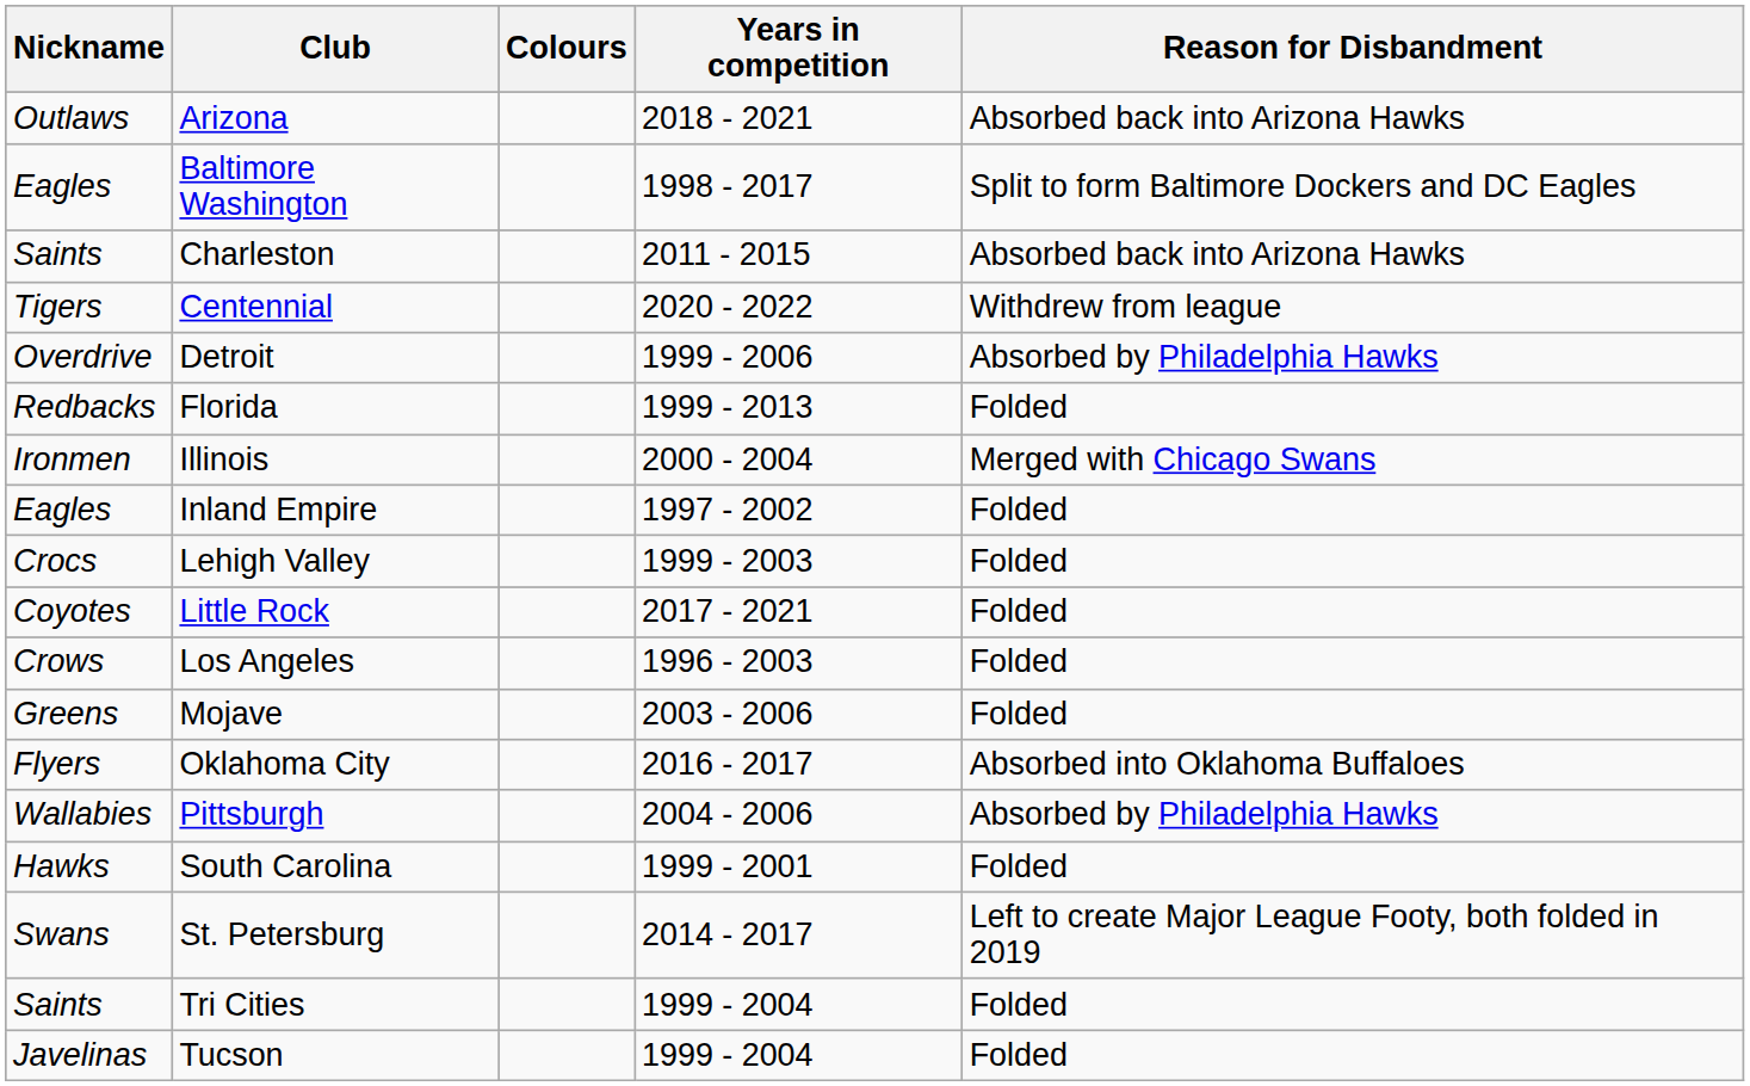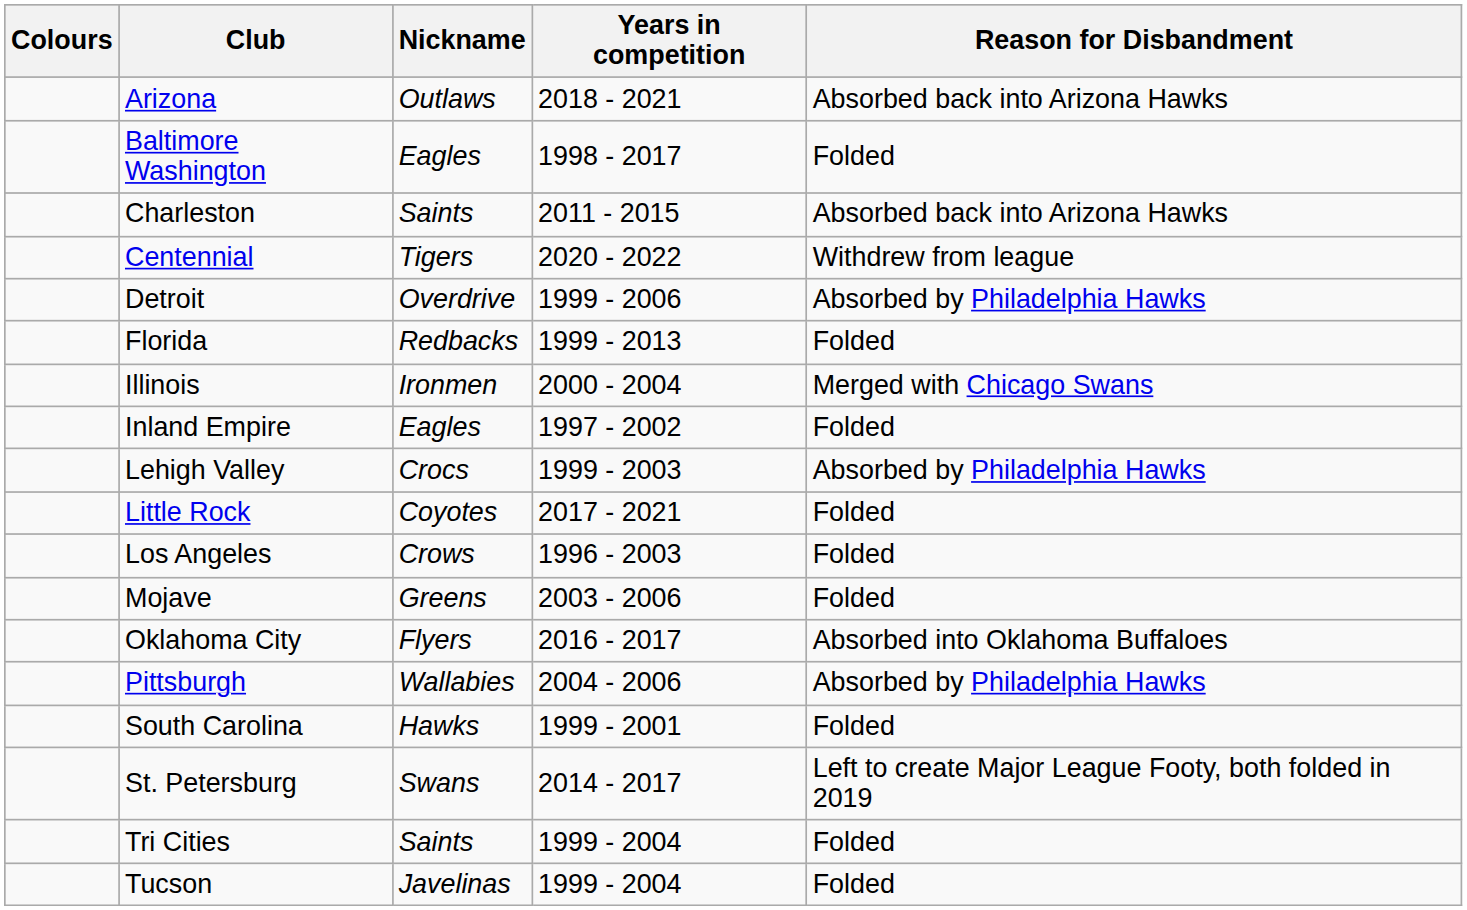 <table class="wikitable">
 <tr>
+<th>Colours</th>
+<th>Club</th>
 <th>Nickname</th>
-<th>Club</th>
-<th>Colours</th>
 <th>Years in competition</th>
 <th>Reason for Disbandment</th>
 </tr>
 <tr>
+<td></td>
+<td><a href='#'>Arizona</a></td>
 <td><em>Outlaws</em></td>
-<td><a href='#'>Arizona</a></td>
-<td></td>
 <td>2018 - 2021</td>
 <td>Absorbed back into Arizona Hawks</td>
 </tr>
 <tr>
+<td></td>
+<td><a href='#'>Baltimore Washington</a></td>
 <td><em>Eagles</em></td>
-<td><a href='#'>Baltimore Washington</a></td>
-<td></td>
 <td>1998 - 2017</td>
-<td>Split to form Baltimore Dockers and DC Eagles</td>
+<td>Folded</td>
 </tr>
 <tr>
+<td></td>
+<td>Charleston</td>
 <td><em>Saints</em></td>
-<td>Charleston</td>
-<td></td>
 <td>2011 - 2015</td>
 <td>Absorbed back into Arizona Hawks</td>
 </tr>
 <tr>
+<td></td>
+<td><a href='#'>Centennial</a></td>
 <td><em>Tigers</em></td>
-<td><a href='#'>Centennial</a></td>
-<td></td>
 <td>2020 - 2022</td>
 <td>Withdrew from league</td>
 </tr>
 <tr>
+<td></td>
+<td>Detroit</td>
 <td><em>Overdrive</em></td>
-<td>Detroit</td>
-<td></td>
 <td>1999 - 2006</td>
 <td>Absorbed by <a href='#'>Philadelphia Hawks</a></td>
 </tr>
 <tr>
+<td></td>
+<td>Florida</td>
 <td><em>Redbacks</em></td>
-<td>Florida</td>
-<td></td>
 <td>1999 - 2013</td>
 <td>Folded</td>
 </tr>
 <tr>
+<td></td>
+<td>Illinois</td>
 <td><em>Ironmen</em></td>
-<td>Illinois</td>
-<td></td>
 <td>2000 - 2004</td>
 <td>Merged with <a href='#'>Chicago Swans</a></td>
 </tr>
 <tr>
+<td></td>
+<td>Inland Empire</td>
 <td><em>Eagles</em></td>
-<td>Inland Empire</td>
-<td></td>
 <td>1997 - 2002</td>
 <td>Folded</td>
 </tr>
 <tr>
+<td></td>
+<td>Lehigh Valley</td>
 <td><em>Crocs</em></td>
-<td>Lehigh Valley</td>
-<td></td>
 <td>1999 - 2003</td>
-<td>Folded</td>
+<td>Absorbed by <a href='#'>Philadelphia Hawks</a></td>
 </tr>
 <tr>
+<td></td>
+<td><a href='#'>Little Rock</a></td>
 <td><em>Coyotes</em></td>
-<td><a href='#'>Little Rock</a></td>
-<td></td>
 <td>2017 - 2021</td>
 <td>Folded</td>
 </tr>
 <tr>
+<td></td>
+<td>Los Angeles</td>
 <td><em>Crows</em></td>
-<td>Los Angeles</td>
-<td></td>
 <td>1996 - 2003</td>
 <td>Folded</td>
 </tr>
 <tr>
+<td></td>
+<td>Mojave</td>
 <td><em>Greens</em></td>
-<td>Mojave</td>
-<td></td>
 <td>2003 - 2006</td>
 <td>Folded</td>
 </tr>
 <tr>
+<td></td>
+<td>Oklahoma City</td>
 <td><em>Flyers</em></td>
-<td>Oklahoma City</td>
-<td></td>
 <td>2016 - 2017</td>
 <td>Absorbed into Oklahoma Buffaloes</td>
 </tr>
 <tr>
+<td></td>
+<td><a href='#'>Pittsburgh</a></td>
 <td><em>Wallabies</em></td>
-<td><a href='#'>Pittsburgh</a></td>
-<td></td>
 <td>2004 - 2006</td>
 <td>Absorbed by <a href='#'>Philadelphia Hawks</a></td>
 </tr>
 <tr>
+<td></td>
+<td>South Carolina</td>
 <td><em>Hawks</em></td>
-<td>South Carolina</td>
-<td></td>
 <td>1999 - 2001</td>
 <td>Folded</td>
 </tr>
 <tr>
+<td></td>
+<td>St. Petersburg</td>
 <td><em>Swans</em></td>
-<td>St. Petersburg</td>
-<td></td>
 <td>2014 - 2017</td>
 <td>Left to create Major League Footy, both folded in 2019</td>
 </tr>
 <tr>
+<td></td>
+<td>Tri Cities</td>
 <td><em>Saints</em></td>
-<td>Tri Cities</td>
-<td></td>
 <td>1999 - 2004</td>
 <td>Folded</td>
 </tr>
 <tr>
+<td></td>
+<td>Tucson</td>
 <td><em>Javelinas</em></td>
-<td>Tucson</td>
-<td></td>
 <td>1999 - 2004</td>
 <td>Folded</td>
 </tr>
 </table>
